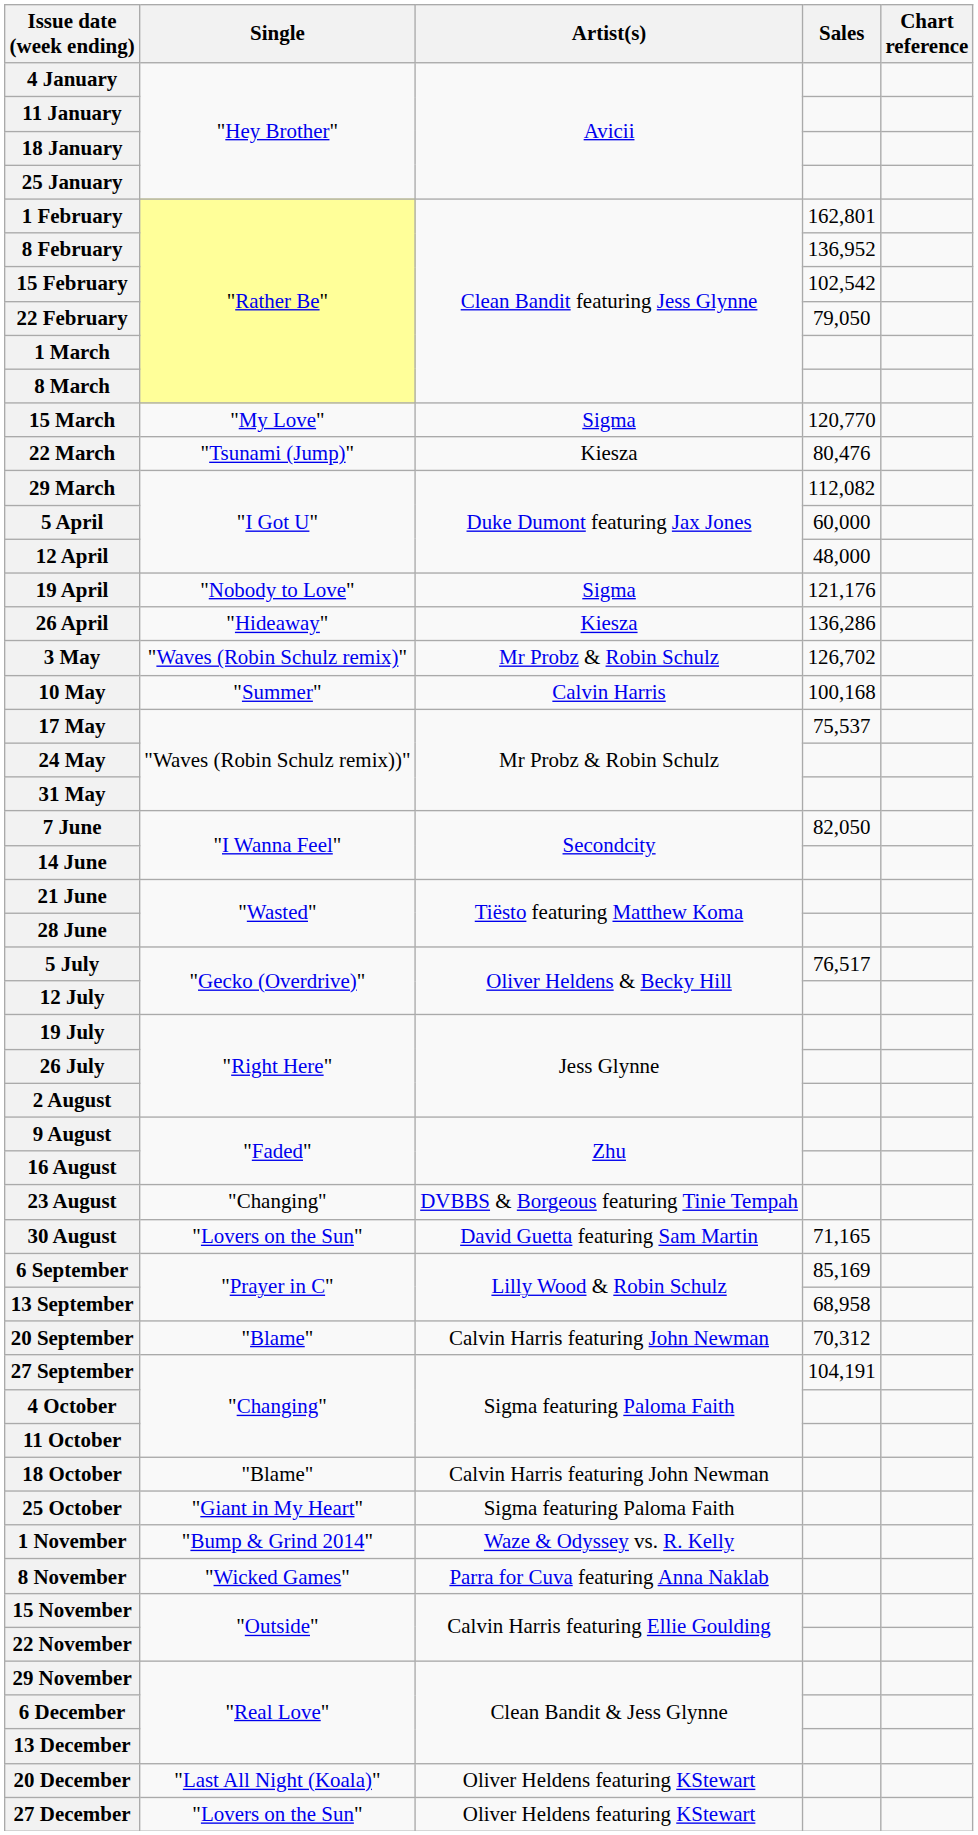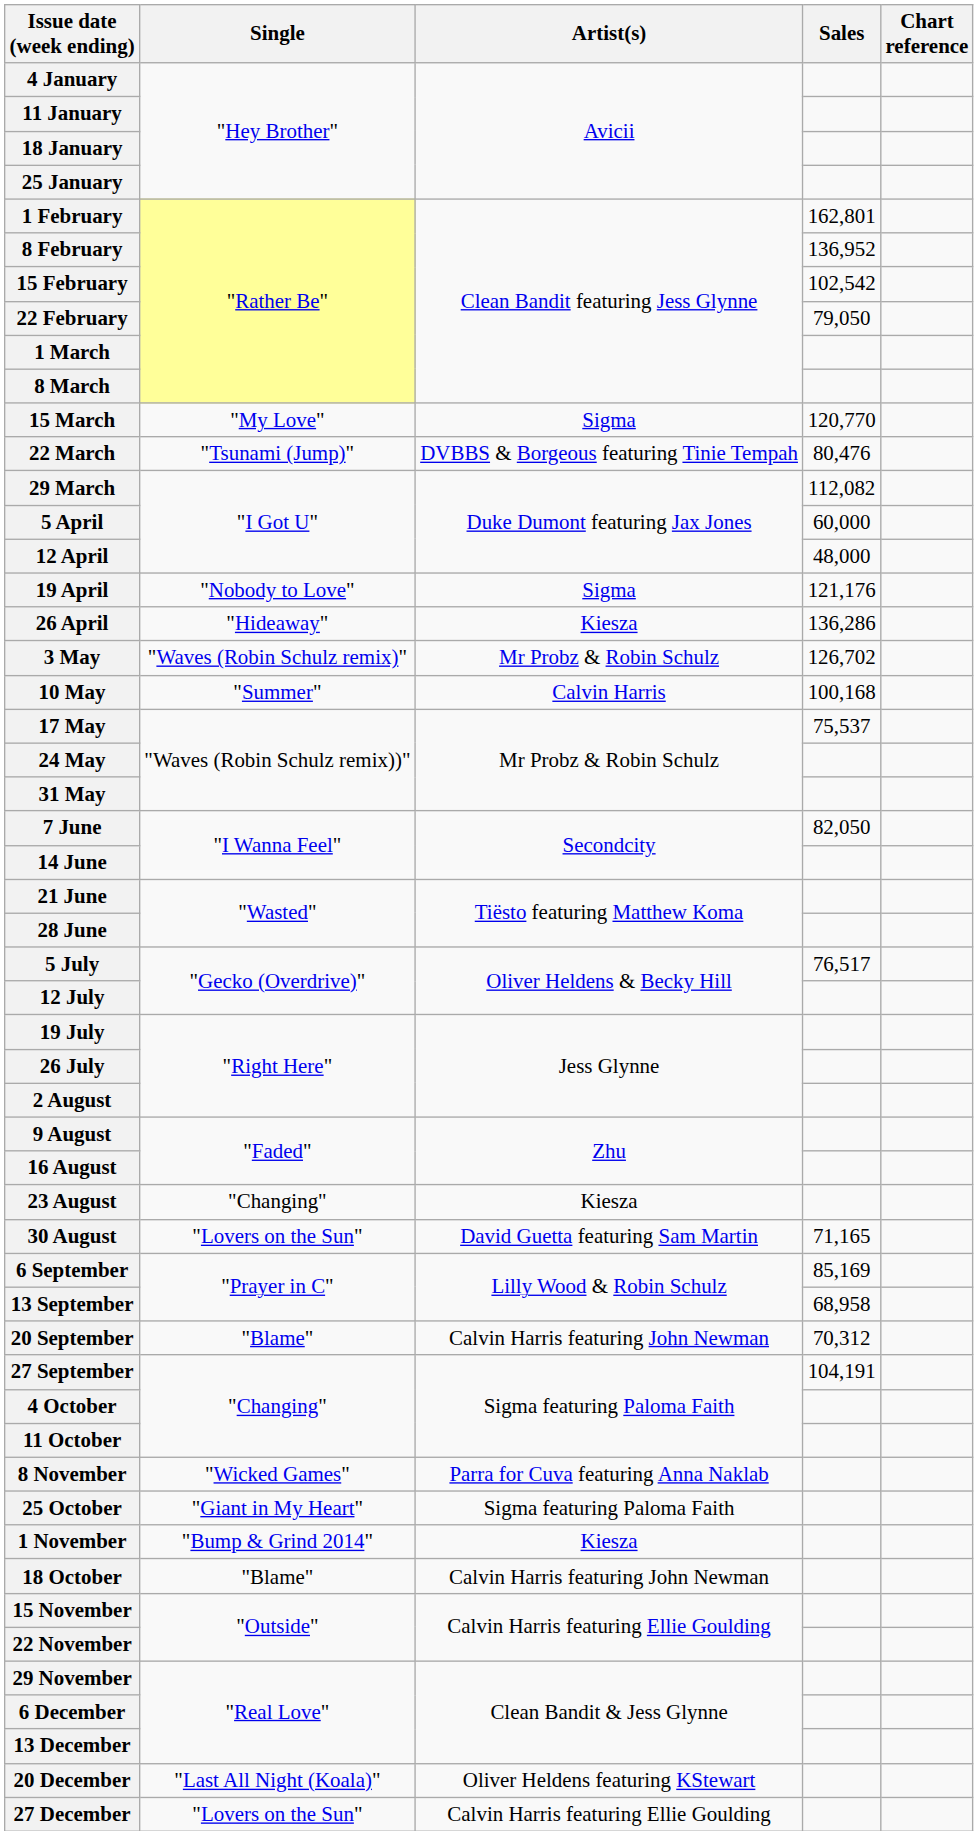 <table class="wikitable plainrowheaders" style="font-size:97%; text-align:center;">
 <tr>
 <th scope=col>Issue date<br>(week ending)</th>
 <th scope=col>Single</th>
 <th scope=col>Artist(s)</th>
 <th scope=col>Sales</th>
 <th scope=col>Chart<br>reference</th>
 </tr>
 <tr>
 <th scope=row>4 January</th>
 <td rowspan="4">"<a href='#'>Hey Brother</a>"</td>
 <td rowspan="4"><a href='#'>Avicii</a></td>
 <td></td>
 <td></td>
 </tr>
 <tr>
 <th scope=row>11 January</th>
 <td></td>
 <td></td>
 </tr>
 <tr>
 <th scope=row>18 January</th>
 <td></td>
 <td></td>
 </tr>
 <tr>
 <th scope=row>25 January</th>
 <td></td>
 <td></td>
 </tr>
 <tr>
 <th scope=row>1 February </th>
 <td rowspan="6" bgcolor=#FFFF99>"<a href='#'>Rather Be</a>"</td>
 <td rowspan="6"><a href='#'>Clean Bandit</a> featuring <a href='#'>Jess Glynne</a></td>
 <td>162,801</td>
 <td></td>
 </tr>
 <tr>
 <th scope=row>8 February </th>
 <td>136,952</td>
 <td></td>
 </tr>
 <tr>
 <th scope=row>15 February </th>
 <td>102,542</td>
 <td></td>
 </tr>
 <tr>
 <th scope=row>22 February </th>
 <td>79,050</td>
 <td></td>
 </tr>
 <tr>
 <th scope=row>1 March</th>
 <td></td>
 <td></td>
 </tr>
 <tr>
 <th scope=row>8 March</th>
 <td></td>
 <td></td>
 </tr>
 <tr>
 <th scope=row>15 March </th>
 <td>"<a href='#'>My Love</a>"</td>
 <td><a href='#'>Sigma</a></td>
 <td>120,770</td>
 <td></td>
 </tr>
 <tr>
 <th scope=row>22 March </th>
 <td>"<a href='#'>Tsunami (Jump)</a>"</td>
-<td>Kiesza</td>
+<td><a href='#'>DVBBS</a> & <a href='#'>Borgeous</a> featuring <a href='#'>Tinie Tempah</a></td>
 <td>80,476</td>
 <td></td>
 </tr>
 <tr>
 <th scope=row>29 March </th>
 <td rowspan="3">"<a href='#'>I Got U</a>"</td>
 <td rowspan="3"><a href='#'>Duke Dumont</a> featuring <a href='#'>Jax Jones</a></td>
 <td>112,082</td>
 <td></td>
 </tr>
 <tr>
 <th scope=row>5 April</th>
 <td>60,000</td>
 <td></td>
 </tr>
 <tr>
 <th scope=row>12 April</th>
 <td>48,000</td>
 <td></td>
 </tr>
 <tr>
 <th scope=row>19 April </th>
 <td>"<a href='#'>Nobody to Love</a>"</td>
 <td><a href='#'>Sigma</a></td>
 <td>121,176</td>
 <td></td>
 </tr>
 <tr>
 <th scope=row>26 April </th>
 <td>"<a href='#'>Hideaway</a>"</td>
 <td><a href='#'>Kiesza</a></td>
 <td>136,286</td>
 <td></td>
 </tr>
 <tr>
 <th scope=row>3 May </th>
 <td>"<a href='#'>Waves (Robin Schulz remix)</a>"</td>
 <td><a href='#'>Mr Probz</a> & <a href='#'>Robin Schulz</a></td>
 <td>126,702</td>
 <td></td>
 </tr>
 <tr>
 <th scope=row>10 May </th>
 <td>"<a href='#'>Summer</a>"</td>
 <td><a href='#'>Calvin Harris</a></td>
 <td>100,168</td>
 <td></td>
 </tr>
 <tr>
 <th scope=row>17 May </th>
 <td rowspan="3">"Waves (Robin Schulz remix))"</td>
 <td rowspan="3">Mr Probz & Robin Schulz</td>
 <td>75,537</td>
 <td></td>
 </tr>
 <tr>
 <th scope=row>24 May</th>
 <td></td>
 <td></td>
 </tr>
 <tr>
 <th scope=row>31 May</th>
 <td></td>
 <td></td>
 </tr>
 <tr>
 <th scope=row>7 June </th>
 <td rowspan="2">"<a href='#'>I Wanna Feel</a>"</td>
 <td rowspan="2"><a href='#'>Secondcity</a></td>
 <td>82,050</td>
 <td></td>
 </tr>
 <tr>
 <th scope=row>14 June</th>
 <td></td>
 <td></td>
 </tr>
 <tr>
 <th scope=row>21 June</th>
 <td rowspan="2">"<a href='#'>Wasted</a>"</td>
 <td rowspan="2"><a href='#'>Tiësto</a> featuring <a href='#'>Matthew Koma</a></td>
 <td></td>
 <td></td>
 </tr>
 <tr>
 <th scope=row>28 June</th>
 <td></td>
 <td></td>
 </tr>
 <tr>
 <th scope=row>5 July </th>
 <td rowspan="2">"<a href='#'>Gecko (Overdrive)</a>"</td>
 <td rowspan="2"><a href='#'>Oliver Heldens</a> & <a href='#'>Becky Hill</a></td>
 <td>76,517</td>
 <td></td>
 </tr>
 <tr>
 <th scope=row>12 July</th>
 <td></td>
 <td></td>
 </tr>
 <tr>
 <th scope=row>19 July</th>
 <td rowspan="3">"<a href='#'>Right Here</a>"</td>
 <td rowspan="3">Jess Glynne</td>
 <td></td>
 <td></td>
 </tr>
 <tr>
 <th scope=row>26 July</th>
 <td></td>
 <td></td>
 </tr>
 <tr>
 <th scope=row>2 August</th>
 <td></td>
 <td></td>
 </tr>
 <tr>
 <th scope=row>9 August</th>
 <td rowspan="2">"<a href='#'>Faded</a>"</td>
 <td rowspan="2"><a href='#'>Zhu</a></td>
 <td></td>
 <td></td>
 </tr>
 <tr>
 <th scope=row>16 August</th>
 <td></td>
 <td></td>
 </tr>
 <tr>
 <th scope=row>23 August</th>
 <td>"Changing"</td>
-<td><a href='#'>DVBBS</a> & <a href='#'>Borgeous</a> featuring <a href='#'>Tinie Tempah</a></td>
+<td>Kiesza</td>
 <td></td>
 <td></td>
 </tr>
 <tr>
 <th scope=row>30 August </th>
 <td>"<a href='#'>Lovers on the Sun</a>"</td>
 <td><a href='#'>David Guetta</a> featuring <a href='#'>Sam Martin</a></td>
 <td>71,165</td>
 <td></td>
 </tr>
 <tr>
 <th scope=row>6 September </th>
 <td rowspan="2">"<a href='#'>Prayer in C</a>"</td>
 <td rowspan="2"><a href='#'>Lilly Wood</a> & <a href='#'>Robin Schulz</a></td>
 <td>85,169</td>
 <td></td>
 </tr>
 <tr>
 <th scope=row>13 September </th>
 <td>68,958</td>
 <td></td>
 </tr>
 <tr>
 <th scope=row>20 September </th>
 <td>"<a href='#'>Blame</a>"</td>
 <td>Calvin Harris featuring <a href='#'>John Newman</a></td>
 <td>70,312</td>
 <td></td>
 </tr>
 <tr>
 <th scope=row>27 September </th>
 <td rowspan="3">"<a href='#'>Changing</a>"</td>
 <td rowspan="3">Sigma featuring <a href='#'>Paloma Faith</a></td>
 <td>104,191</td>
 <td></td>
 </tr>
 <tr>
 <th scope=row>4 October</th>
 <td></td>
 <td></td>
 </tr>
 <tr>
 <th scope=row>11 October</th>
 <td></td>
 <td></td>
 </tr>
 <tr>
-<th scope=row>18 October</th>
-<td>"Blame"</td>
-<td>Calvin Harris featuring John Newman</td>
+<th scope=row>8 November</th>
+<td>"<a href='#'>Wicked Games</a>"</td>
+<td><a href='#'>Parra for Cuva</a> featuring <a href='#'>Anna Naklab</a></td>
 <td></td>
 <td></td>
 </tr>
 <tr>
 <th scope=row>25 October</th>
 <td>"<a href='#'>Giant in My Heart</a>"</td>
 <td>Sigma featuring Paloma Faith</td>
 <td></td>
 <td></td>
 </tr>
 <tr>
 <th scope=row>1 November</th>
 <td>"<a href='#'>Bump & Grind 2014</a>"</td>
-<td><a href='#'>Waze & Odyssey</a> vs. <a href='#'>R. Kelly</a></td>
+<td><a href='#'>Kiesza</a></td>
 <td></td>
 <td></td>
 </tr>
 <tr>
-<th scope=row>8 November</th>
-<td>"<a href='#'>Wicked Games</a>"</td>
-<td><a href='#'>Parra for Cuva</a> featuring <a href='#'>Anna Naklab</a></td>
+<th scope=row>18 October</th>
+<td>"Blame"</td>
+<td>Calvin Harris featuring John Newman</td>
 <td></td>
 <td></td>
 </tr>
 <tr>
 <th scope=row>15 November</th>
 <td rowspan="2">"<a href='#'>Outside</a>"</td>
 <td rowspan="2">Calvin Harris featuring <a href='#'>Ellie Goulding</a></td>
 <td></td>
 <td></td>
 </tr>
 <tr>
 <th scope=row>22 November</th>
 <td></td>
 <td></td>
 </tr>
 <tr>
 <th scope=row>29 November</th>
 <td rowspan="3">"<a href='#'>Real Love</a>"</td>
 <td rowspan="3">Clean Bandit & Jess Glynne</td>
 <td></td>
 <td></td>
 </tr>
 <tr>
 <th scope=row>6 December</th>
 <td></td>
 <td></td>
 </tr>
 <tr>
 <th scope=row>13 December</th>
 <td></td>
 <td></td>
 </tr>
 <tr>
 <th scope=row>20 December</th>
 <td>"<a href='#'>Last All Night (Koala)</a>"</td>
 <td>Oliver Heldens featuring <a href='#'>KStewart</a></td>
 <td></td>
 <td></td>
 </tr>
 <tr>
 <th scope=row>27 December</th>
 <td>"<a href='#'>Lovers on the Sun</a>"</td>
-<td>Oliver Heldens featuring <a href='#'>KStewart</a></td>
+<td>Calvin Harris featuring Ellie Goulding</td>
 <td></td>
 <td></td>
 </tr>
 </table>
